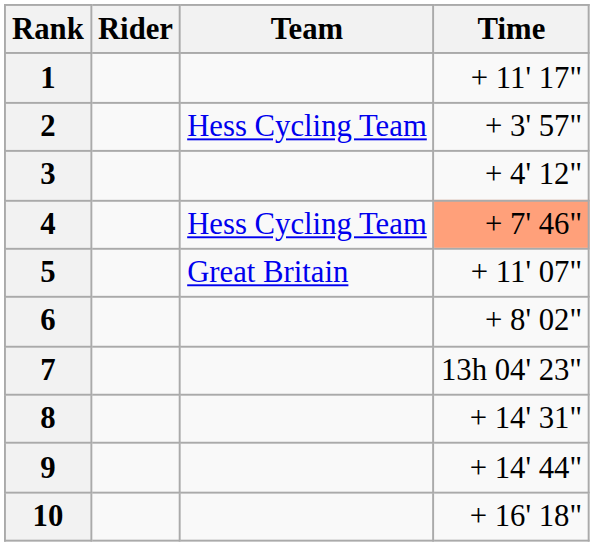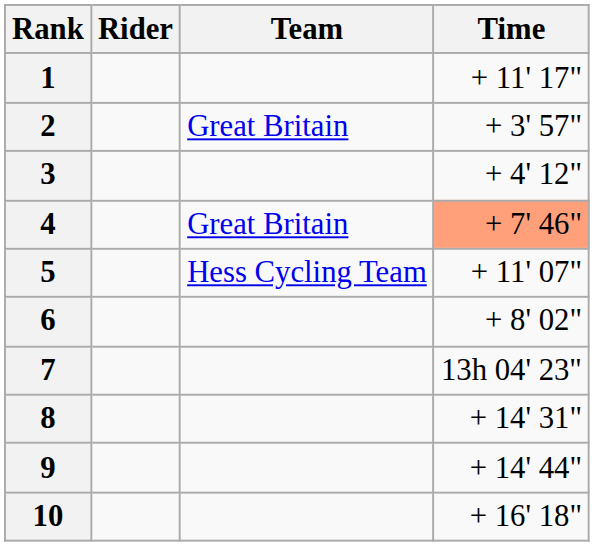 <table class="wikitable" margin-bottom:0;">
 <tr>
 <th scope="col">Rank</th>
 <th scope="col">Rider</th>
 <th scope="col">Team</th>
 <th scope="col">Time</th>
 </tr>
 <tr>
 <th scope="row">1</th>
 <td> </td>
 <td></td>
 <td align="right">+ 11' 17"</td>
 </tr>
 <tr>
 <th scope="row">2</th>
 <td></td>
-<td><a href='#'>Hess Cycling Team</a></td>
+<td><a href='#'>Great Britain</a></td>
 <td align="right">+ 3' 57"</td>
 </tr>
 <tr>
 <th scope="row">3</th>
 <td></td>
 <td></td>
 <td align="right">+ 4' 12"</td>
 </tr>
 <tr>
 <th scope="row">4</th>
 <td></td>
-<td><a href='#'>Hess Cycling Team</a></td>
+<td><a href='#'>Great Britain</a></td>
 <td align="right" style="background: lightsalmon;">+ 7' 46"</td>
 </tr>
 <tr>
 <th scope="row">5</th>
 <td></td>
-<td><a href='#'>Great Britain</a></td>
+<td><a href='#'>Hess Cycling Team</a></td>
 <td align="right">+ 11' 07"</td>
 </tr>
 <tr>
 <th scope="row">6</th>
 <td></td>
 <td></td>
 <td align="right">+ 8' 02"</td>
 </tr>
 <tr>
 <th scope="row">7</th>
 <td></td>
 <td></td>
 <td align="right">13h 04' 23"</td>
 </tr>
 <tr>
 <th scope="row">8</th>
 <td></td>
 <td></td>
 <td align="right">+ 14' 31"</td>
 </tr>
 <tr>
 <th scope="row">9</th>
 <td></td>
 <td></td>
 <td align="right">+ 14' 44"</td>
 </tr>
 <tr>
 <th scope="row">10</th>
 <td></td>
 <td></td>
 <td align="right">+ 16' 18"</td>
 </tr>
 </table>
